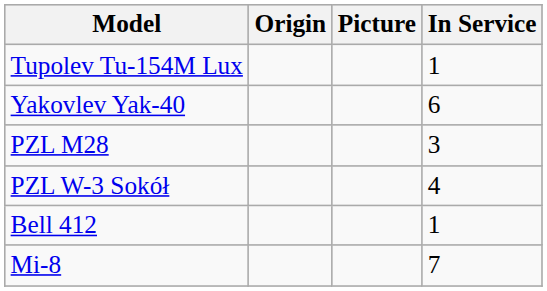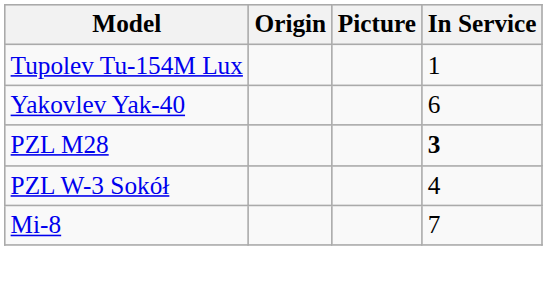 <table class="wikitable">
 <tr>
 <th>Model</th>
 <th>Origin</th>
 <th>Picture</th>
 <th>In Service</th>
 </tr>
 <tr>
 <td><a href='#'> Tupolev Tu-154M Lux</a></td>
 <td></td>
 <td></td>
 <td>1</td>
 </tr>
 <tr>
 <td><a href='#'>Yakovlev Yak-40</a></td>
 <td></td>
 <td></td>
 <td>6</td>
 </tr>
 <tr>
 <td><a href='#'>PZL M28</a></td>
 <td></td>
 <td></td>
-<td>3</td>
+<td><strong>3</strong></td>
 </tr>
 <tr>
 <td><a href='#'>PZL W-3 Sokół</a></td>
 <td></td>
 <td></td>
 <td>4</td>
 </tr>
 <tr>
-<td><a href='#'>Bell 412</a></td>
-<td></td>
-<td></td>
-<td>1</td>
-</tr>
-<tr>
 <td><a href='#'>Mi-8</a></td>
 <td></td>
 <td></td>
 <td>7</td>
 </tr>
 </table>
